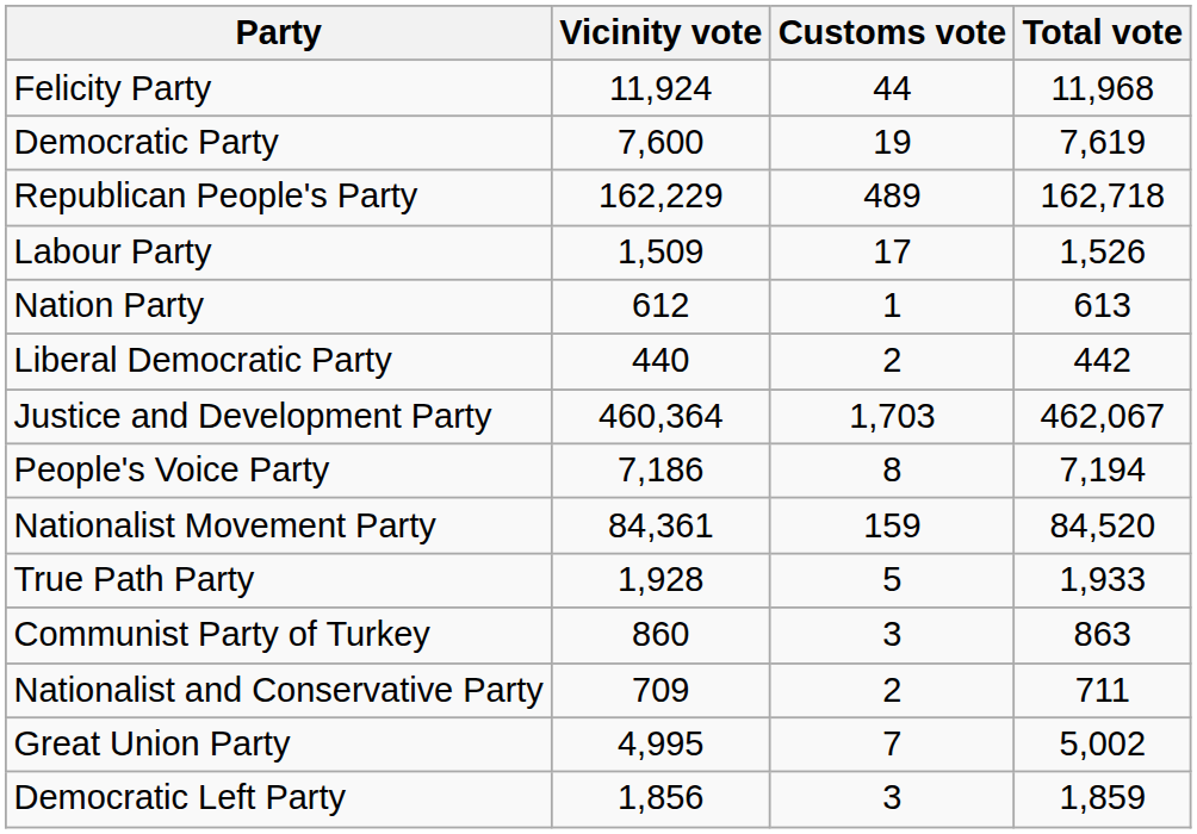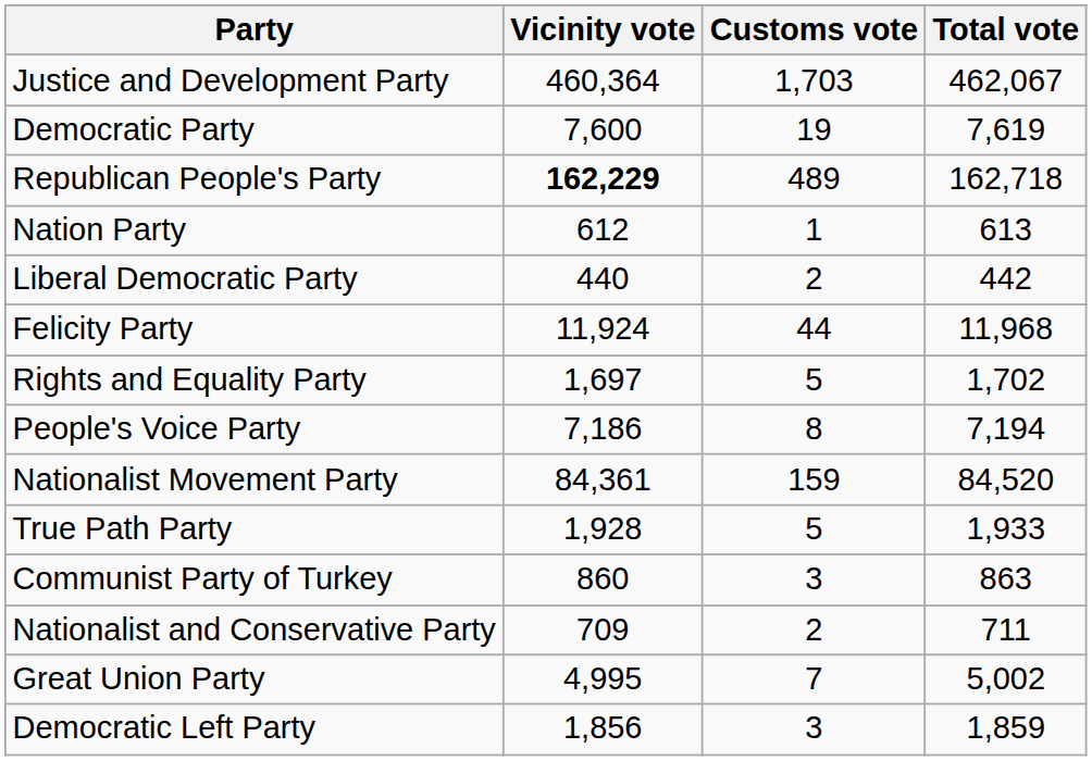 <table class="wikitable sortable">
 <tr>
 <th style="text-align:center;">Party</th>
 <th style="text-align:center;">Vicinity vote</th>
 <th style="text-align:center;">Customs vote</th>
 <th style="text-align:center;">Total vote</th>
 </tr>
 <tr>
-<td>Felicity Party</td>
-<td style="text-align:center;">11,924</td>
-<td style="text-align:center;">44</td>
-<td style="text-align:center;">11,968</td>
+<td>Justice and Development Party</td>
+<td style="text-align:center;">460,364</td>
+<td style="text-align:center;">1,703</td>
+<td style="text-align:center;">462,067</td>
 </tr>
 <tr>
 <td>Democratic Party</td>
 <td style="text-align:center;">7,600</td>
 <td style="text-align:center;">19</td>
 <td style="text-align:center;">7,619</td>
 </tr>
 <tr>
 <td>Republican People's Party</td>
-<td style="text-align:center;">162,229</td>
+<td style="text-align:center;"><strong>162,229</strong></td>
 <td style="text-align:center;">489</td>
 <td style="text-align:center;">162,718</td>
-</tr>
-<tr>
-<td>Labour Party</td>
-<td style="text-align:center;">1,509</td>
-<td style="text-align:center;">17</td>
-<td style="text-align:center;">1,526</td>
 </tr>
 <tr>
 <td>Nation Party</td>
 <td style="text-align:center;">612</td>
 <td style="text-align:center;">1</td>
 <td style="text-align:center;">613</td>
 </tr>
 <tr>
 <td>Liberal Democratic Party</td>
 <td style="text-align:center;">440</td>
 <td style="text-align:center;">2</td>
 <td style="text-align:center;">442</td>
 </tr>
 <tr>
-<td>Justice and Development Party</td>
-<td style="text-align:center;">460,364</td>
-<td style="text-align:center;">1,703</td>
-<td style="text-align:center;">462,067</td>
+<td>Felicity Party</td>
+<td style="text-align:center;">11,924</td>
+<td style="text-align:center;">44</td>
+<td style="text-align:center;">11,968</td>
+</tr>
+<tr>
+<td>Rights and Equality Party</td>
+<td style="text-align:center;">1,697</td>
+<td style="text-align:center;">5</td>
+<td style="text-align:center;">1,702</td>
 </tr>
 <tr>
 <td>People's Voice Party</td>
 <td style="text-align:center;">7,186</td>
 <td style="text-align:center;">8</td>
 <td style="text-align:center;">7,194</td>
 </tr>
 <tr>
 <td>Nationalist Movement Party</td>
 <td style="text-align:center;">84,361</td>
 <td style="text-align:center;">159</td>
 <td style="text-align:center;">84,520</td>
 </tr>
 <tr>
 <td>True Path Party</td>
 <td style="text-align:center;">1,928</td>
 <td style="text-align:center;">5</td>
 <td style="text-align:center;">1,933</td>
 </tr>
 <tr>
 <td>Communist Party of Turkey</td>
 <td style="text-align:center;">860</td>
 <td style="text-align:center;">3</td>
 <td style="text-align:center;">863</td>
 </tr>
 <tr>
 <td>Nationalist and Conservative Party</td>
 <td style="text-align:center;">709</td>
 <td style="text-align:center;">2</td>
 <td style="text-align:center;">711</td>
 </tr>
 <tr>
 <td>Great Union Party</td>
 <td style="text-align:center;">4,995</td>
 <td style="text-align:center;">7</td>
 <td style="text-align:center;">5,002</td>
 </tr>
 <tr>
 <td>Democratic Left Party</td>
 <td style="text-align:center;">1,856</td>
 <td style="text-align:center;">3</td>
 <td style="text-align:center;">1,859</td>
 </tr>
 </table>
